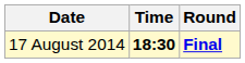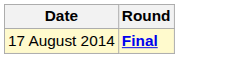 <table class="wikitable">
 <tr>
 <th>Date</th>
-<th>Time</th>
 <th>Round</th>
 </tr>
 <tr style=background:lemonchiffon>
 <td>17 August 2014</td>
-<td><strong>18:30</strong></td>
 <td><strong><a href='#'>Final</a></strong></td>
 </tr>
 </table>
